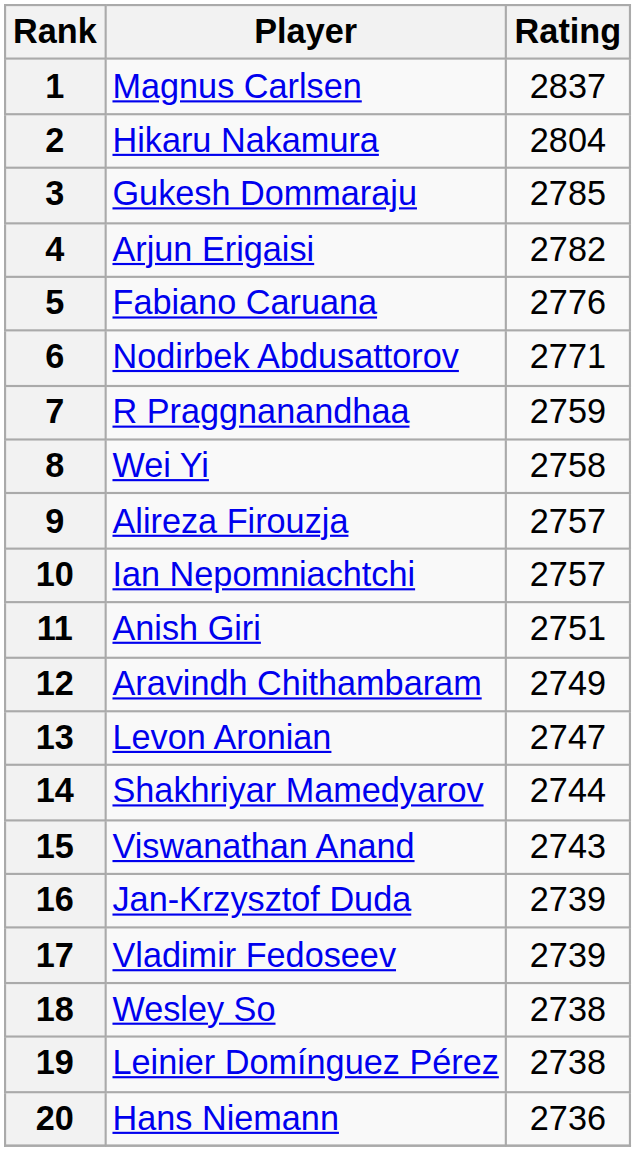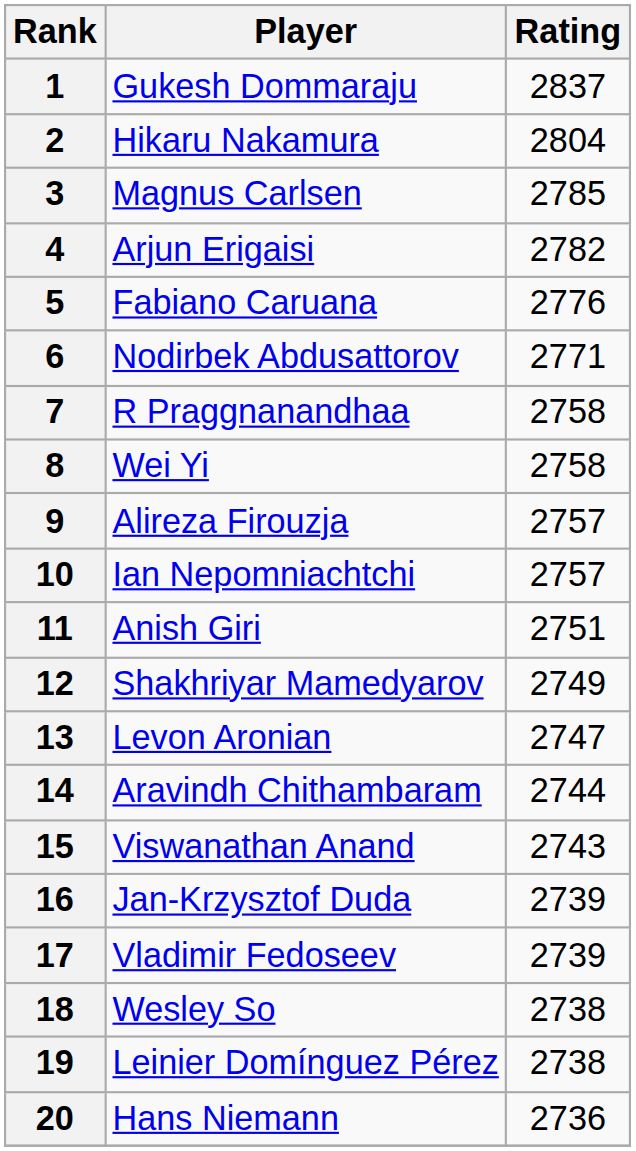 <table class="wikitable">
 <tr>
 <th>Rank</th>
 <th>Player</th>
 <th>Rating</th>
 </tr>
 <tr>
 <th>1</th>
-<td> <a href='#'>Magnus Carlsen</a></td>
+<td> <a href='#'>Gukesh Dommaraju</a></td>
 <td style='text-align:center'>2837</td>
 </tr>
 <tr>
 <th>2</th>
 <td> <a href='#'>Hikaru Nakamura</a></td>
 <td style='text-align:center'>2804</td>
 </tr>
 <tr>
 <th>3</th>
-<td> <a href='#'>Gukesh Dommaraju</a></td>
+<td> <a href='#'>Magnus Carlsen</a></td>
 <td style='text-align:center'>2785</td>
 </tr>
 <tr>
 <th>4</th>
 <td> <a href='#'>Arjun Erigaisi</a></td>
 <td style="text-align:center">2782</td>
 </tr>
 <tr>
 <th>5</th>
 <td> <a href='#'>Fabiano Caruana</a></td>
 <td style='text-align:center'>2776</td>
 </tr>
 <tr>
 <th>6</th>
 <td> <a href='#'>Nodirbek Abdusattorov</a></td>
 <td style="text-align:center">2771</td>
 </tr>
 <tr>
 <th>7</th>
 <td> <a href='#'>R Praggnanandhaa</a></td>
-<td style="text-align:center">2759</td>
+<td style="text-align:center">2758</td>
 </tr>
 <tr>
 <th>8</th>
 <td> <a href='#'>Wei Yi</a></td>
 <td style="text-align:center">2758</td>
 </tr>
 <tr>
 <th>9</th>
 <td> <a href='#'>Alireza Firouzja</a></td>
 <td style="text-align:center">2757</td>
 </tr>
 <tr>
 <th>10</th>
 <td> <a href='#'>Ian Nepomniachtchi</a></td>
 <td style='text-align:center'>2757</td>
 </tr>
 <tr>
 <th>11</th>
 <td> <a href='#'>Anish Giri</a></td>
 <td style="text-align:center">2751</td>
 </tr>
 <tr>
 <th>12</th>
-<td> <a href='#'>Aravindh Chithambaram</a></td>
+<td> <a href='#'>Shakhriyar Mamedyarov</a></td>
 <td style="text-align:center">2749</td>
 </tr>
 <tr>
 <th>13</th>
 <td> <a href='#'>Levon Aronian</a></td>
 <td style="text-align:center">2747</td>
 </tr>
 <tr>
 <th>14</th>
-<td> <a href='#'>Shakhriyar Mamedyarov</a></td>
+<td> <a href='#'>Aravindh Chithambaram</a></td>
 <td style="text-align:center">2744</td>
 </tr>
 <tr>
 <th>15</th>
 <td> <a href='#'>Viswanathan Anand</a></td>
 <td style="text-align:center">2743</td>
 </tr>
 <tr>
 <th>16</th>
 <td> <a href='#'>Jan-Krzysztof Duda</a></td>
 <td style="text-align:center">2739</td>
 </tr>
 <tr>
 <th>17</th>
 <td> <a href='#'>Vladimir Fedoseev</a></td>
 <td style="text-align:center">2739</td>
 </tr>
 <tr>
 <th>18</th>
 <td> <a href='#'>Wesley So</a></td>
 <td style="text-align:center">2738</td>
 </tr>
 <tr>
 <th>19</th>
 <td> <a href='#'>Leinier Domínguez Pérez</a></td>
 <td style="text-align:center">2738</td>
 </tr>
 <tr>
 <th>20</th>
 <td> <a href='#'>Hans Niemann</a></td>
 <td style="text-align:center">2736</td>
 </tr>
 <tr>
 </tr>
 </table>
